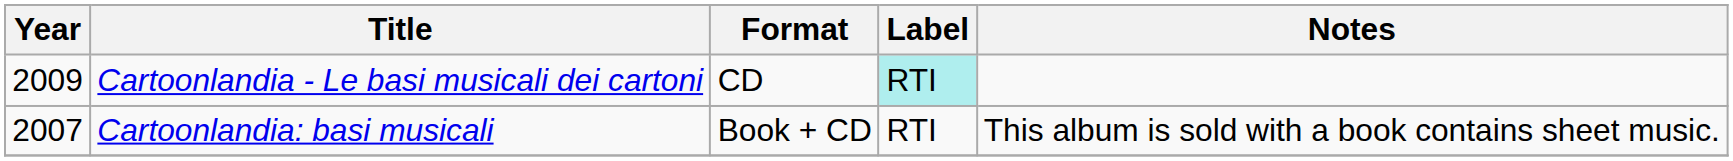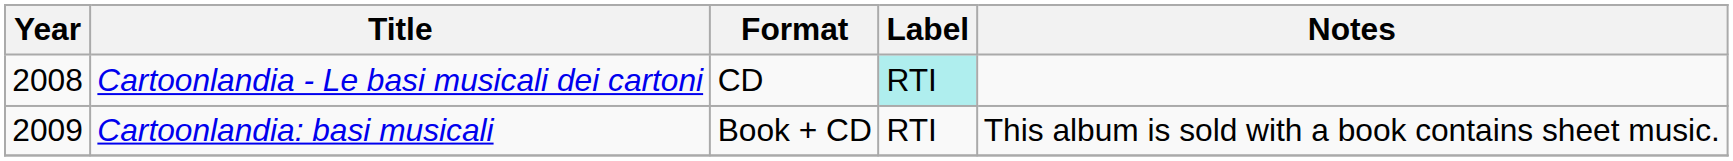 <table class=wikitable>
 <tr>
 <th>Year</th>
 <th>Title</th>
 <th>Format</th>
 <th>Label</th>
 <th>Notes</th>
 </tr>
 <tr>
-<td>2009</td>
+<td>2008</td>
 <td><em><a href='#'>Cartoonlandia - Le basi musicali dei cartoni</a></em></td>
 <td>CD</td>
 <td style="background: paleturquoise;">RTI</td>
 <td></td>
 </tr>
 <tr>
-<td>2007</td>
+<td>2009</td>
 <td><em><a href='#'>Cartoonlandia: basi musicali</a></em></td>
 <td>Book + CD</td>
 <td>RTI</td>
 <td>This album is sold with a book contains sheet music.</td>
 </tr>
 <tr>
 </tr>
 </table>
